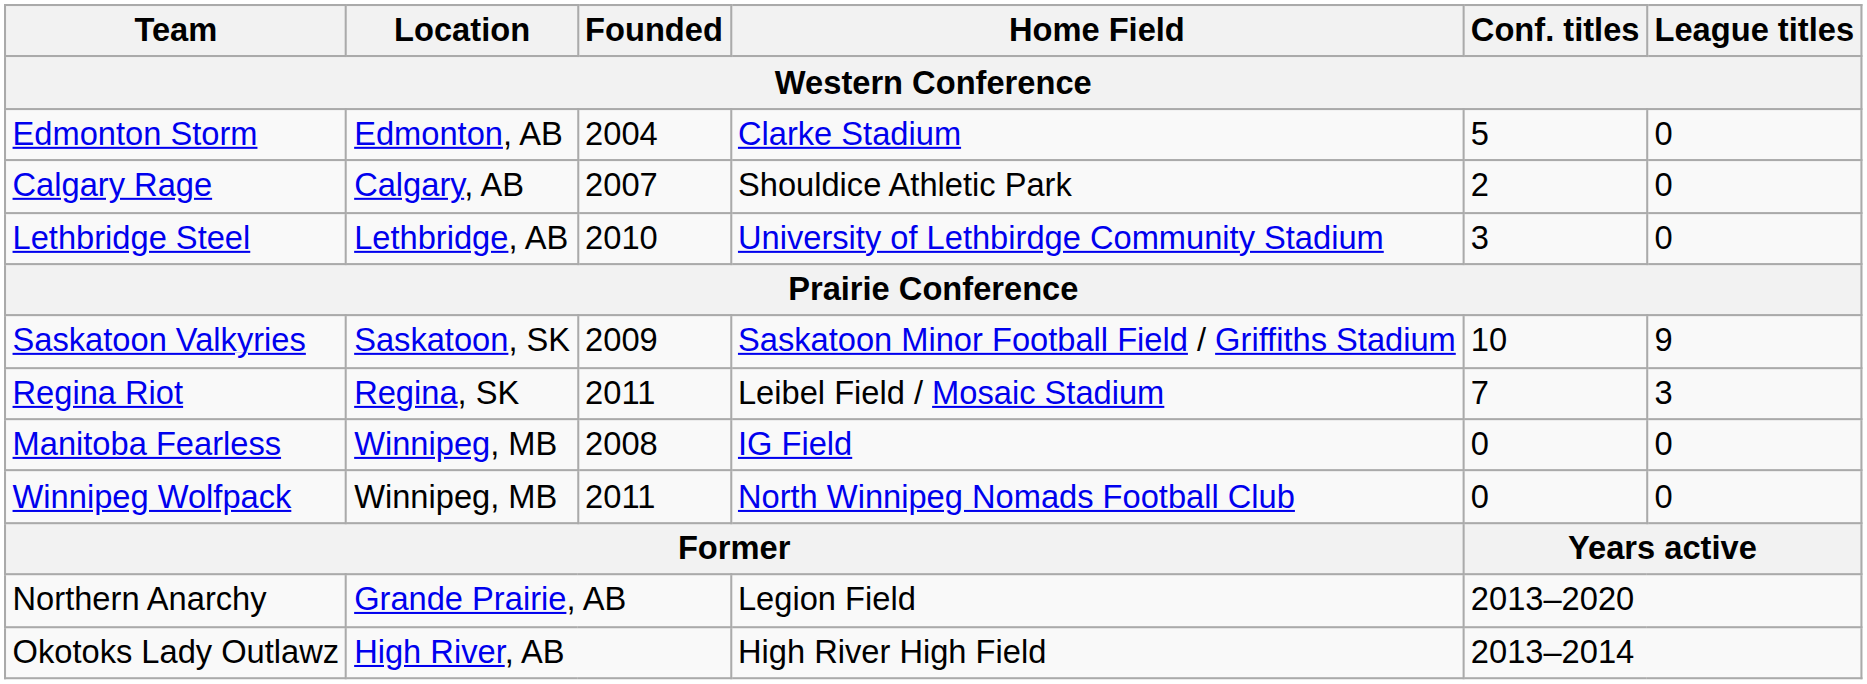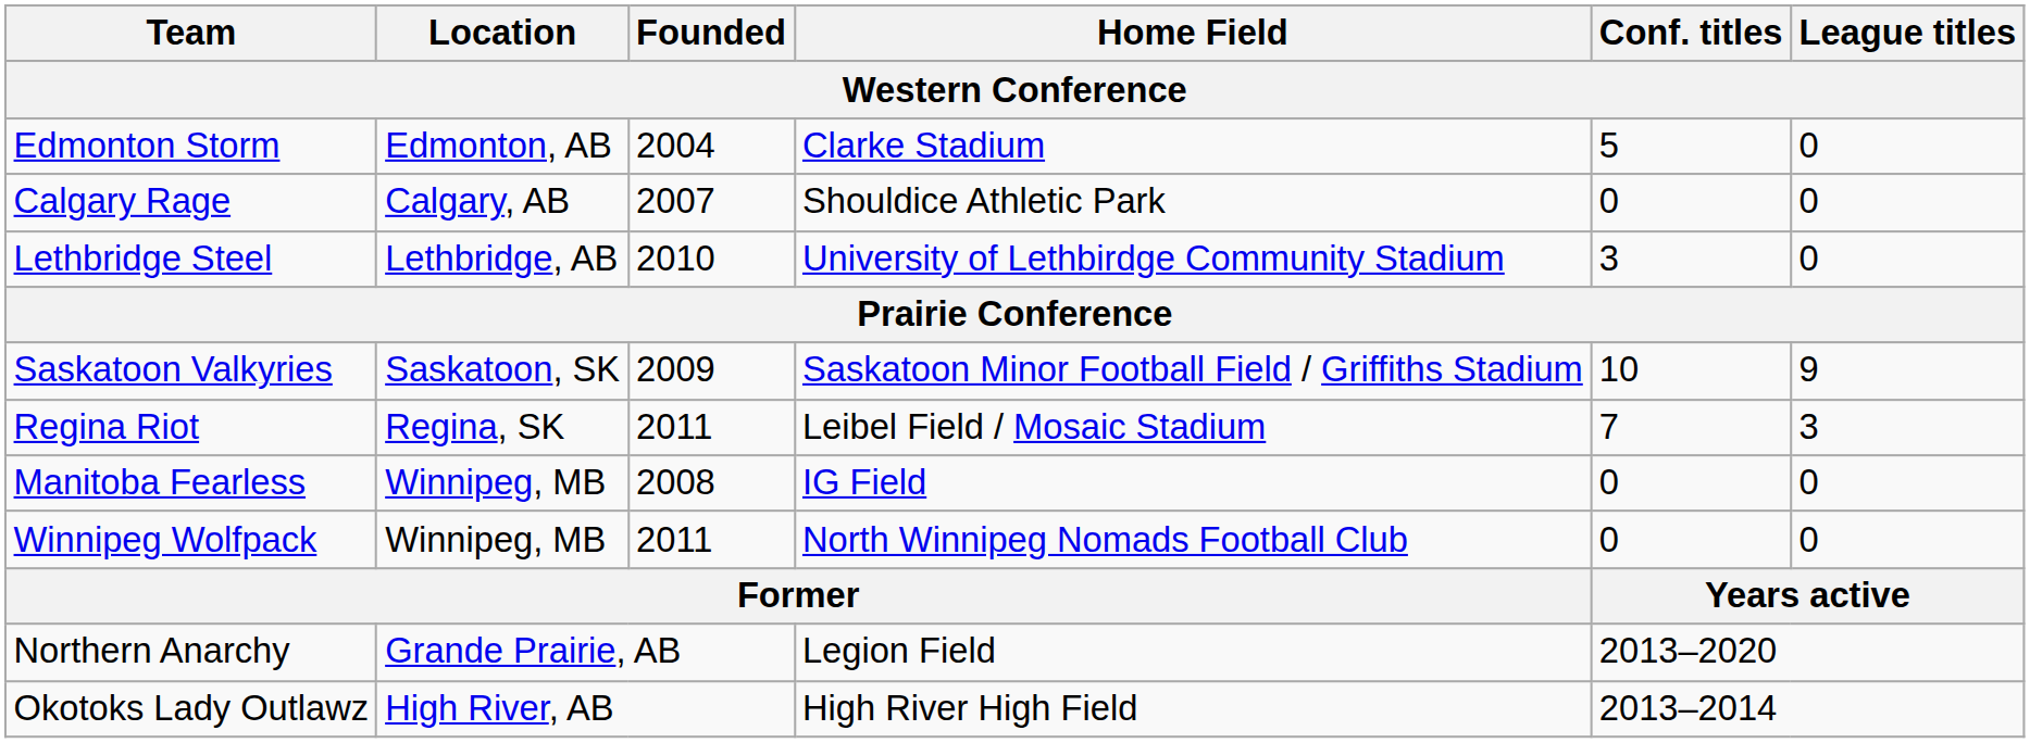 <table class="wikitable">
 <tr>
 <th>Team</th>
 <th>Location</th>
 <th>Founded</th>
 <th>Home Field</th>
 <th>Conf. titles</th>
 <th>League titles</th>
 </tr>
 <tr>
 <th colspan="6">Western Conference</th>
 </tr>
 <tr>
 <td><a href='#'>Edmonton Storm</a></td>
 <td><a href='#'>Edmonton</a>, AB</td>
 <td>2004</td>
 <td><a href='#'>Clarke Stadium</a></td>
 <td>5</td>
 <td>0</td>
 </tr>
 <tr>
 <td><a href='#'>Calgary Rage</a></td>
 <td><a href='#'>Calgary</a>, AB</td>
 <td>2007</td>
 <td>Shouldice Athletic Park</td>
-<td>2</td>
+<td>0</td>
 <td>0</td>
 </tr>
 <tr>
 <td><a href='#'>Lethbridge Steel</a></td>
 <td><a href='#'>Lethbridge</a>, AB</td>
 <td>2010</td>
 <td><a href='#'>University of Lethbirdge Community Stadium</a></td>
 <td>3</td>
 <td>0</td>
 </tr>
 <tr>
 <th colspan="6">Prairie Conference</th>
 </tr>
 <tr>
 <td><a href='#'>Saskatoon Valkyries</a></td>
 <td><a href='#'>Saskatoon</a>, SK</td>
 <td>2009</td>
 <td><a href='#'>Saskatoon Minor Football Field</a> / <a href='#'>Griffiths Stadium</a></td>
 <td>10</td>
 <td>9</td>
 </tr>
 <tr>
 <td><a href='#'>Regina Riot</a></td>
 <td><a href='#'>Regina</a>, SK</td>
 <td>2011</td>
 <td>Leibel Field / <a href='#'>Mosaic Stadium</a></td>
 <td>7</td>
 <td>3</td>
 </tr>
 <tr>
 <td><a href='#'>Manitoba Fearless</a></td>
 <td><a href='#'>Winnipeg</a>, MB</td>
 <td>2008</td>
 <td><a href='#'>IG Field</a></td>
 <td>0</td>
 <td>0</td>
 </tr>
 <tr>
 <td><a href='#'>Winnipeg Wolfpack</a></td>
 <td>Winnipeg, MB</td>
 <td>2011</td>
 <td><a href='#'>North Winnipeg Nomads Football Club</a></td>
 <td>0</td>
 <td>0</td>
 </tr>
 <tr>
 <th colspan="4">Former</th>
 <th colspan="2">Years active</th>
 </tr>
 <tr>
 <td>Northern Anarchy</td>
 <td colspan="2"><a href='#'>Grande Prairie</a>, AB</td>
 <td>Legion Field</td>
 <td colspan="2">2013–2020</td>
 </tr>
 <tr>
 <td>Okotoks Lady Outlawz</td>
 <td colspan="2"><a href='#'>High River</a>, AB</td>
 <td>High River High Field</td>
 <td colspan="2">2013–2014</td>
 </tr>
 </table>
